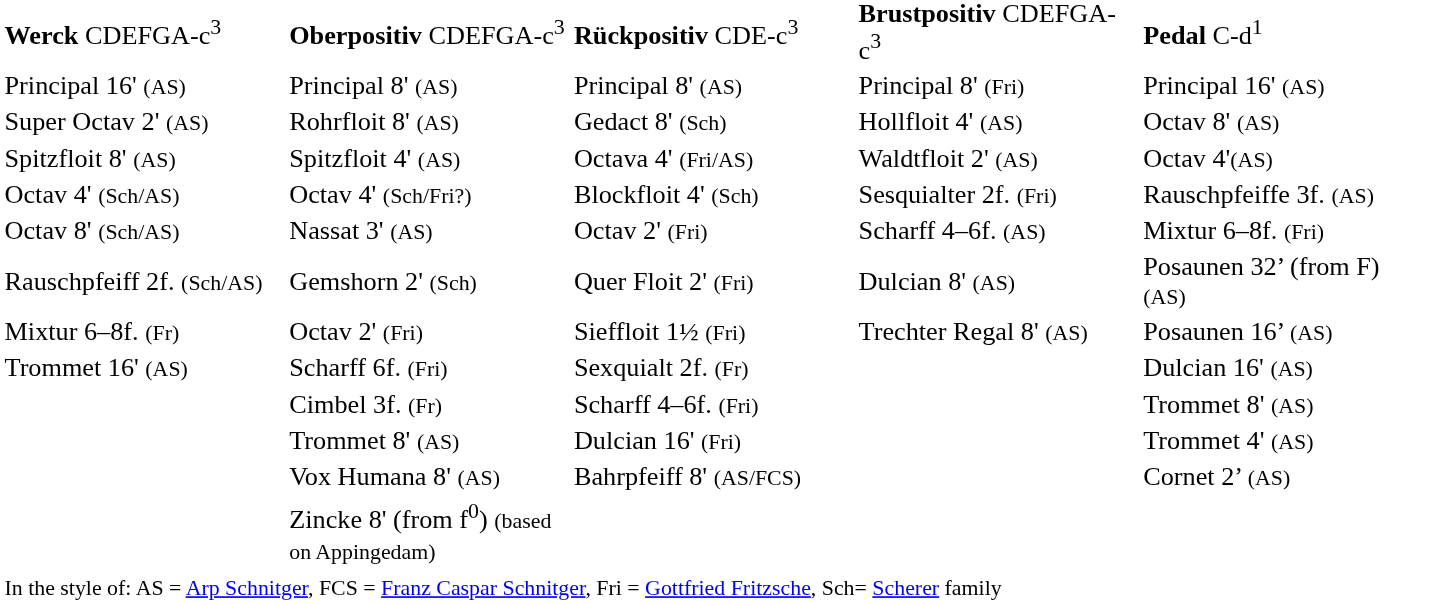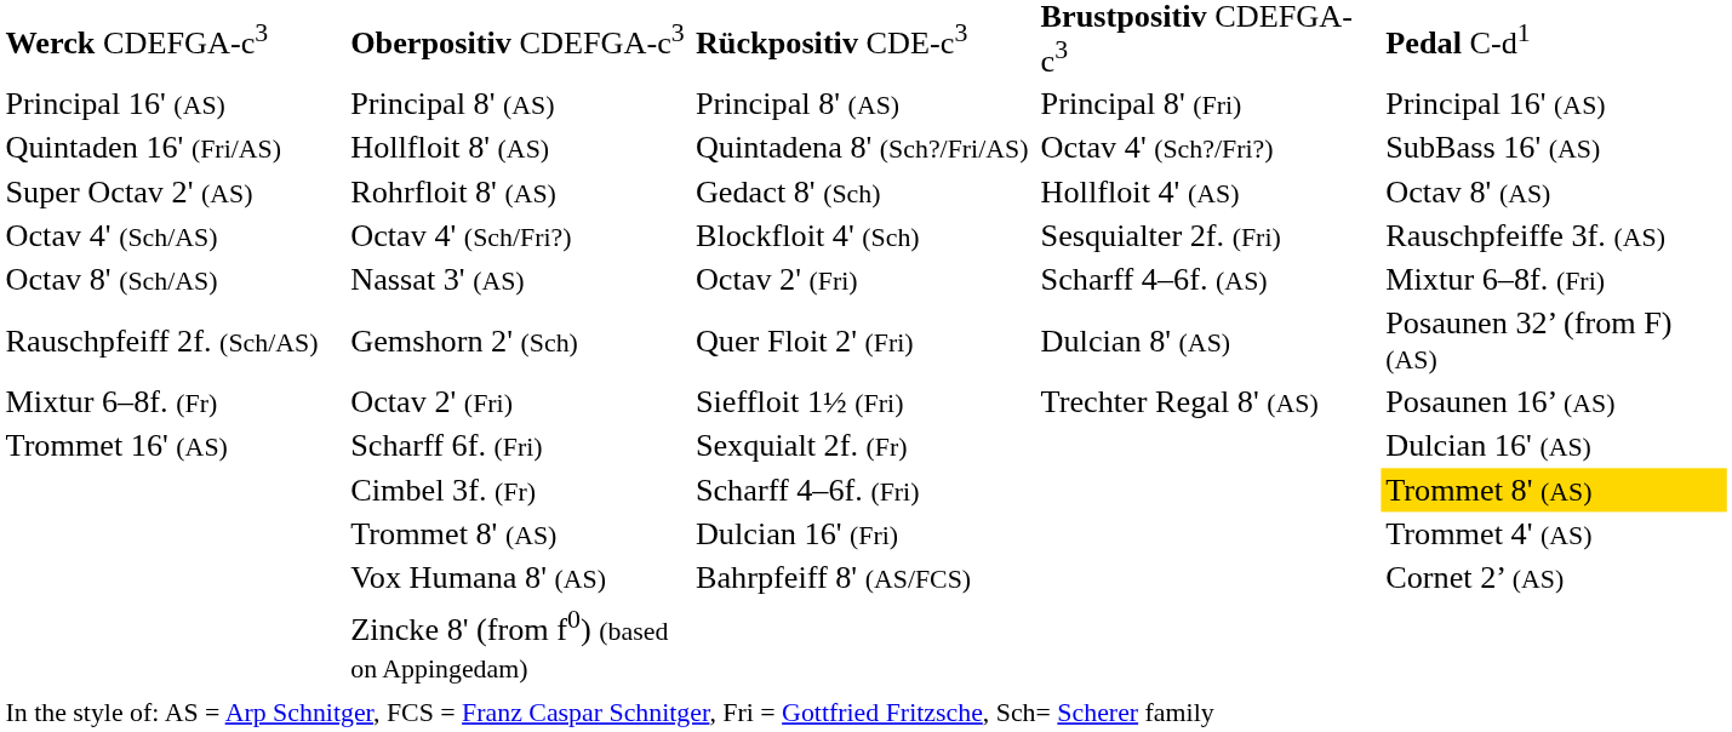 <table cellpadding="2" cellspacing="0" style="margin: 1em 0 1em 1em;">
 <tr>
 <td width="170"><strong>Werck</strong> CDEFGA-c<sup>3</sup></td>
 <td width="170"><strong>Oberpositiv</strong> CDEFGA-c<sup>3</sup></td>
 <td width="170"><strong>Rückpositiv</strong> CDE-c<sup>3</sup></td>
 <td width="170"><strong>Brustpositiv</strong> CDEFGA-c<sup>3</sup></td>
 <td width="170"><strong>Pedal</strong> C-d<sup>1</sup></td>
 </tr>
 <tr>
 <td>Principal 16' <small>(AS)</small></td>
 <td>Principal 8' <small>(AS)</small></td>
 <td>Principal 8' <small>(AS)</small></td>
 <td>Principal 8' <small>(Fri)</small></td>
 <td>Principal 16' <small>(AS)</small></td>
 </tr>
 <tr>
+<td>Quintaden 16' <small>(Fri/AS)</small></td>
+<td>Hollfloit 8' <small>(AS)</small></td>
+<td>Quintadena 8' <small>(Sch?/Fri/AS)</small></td>
+<td>Octav 4' <small>(Sch?/Fri?)</small></td>
+<td>SubBass 16' <small>(AS)</small></td>
+</tr>
+<tr>
 <td>Super Octav 2' <small>(AS)</small></td>
 <td>Rohrfloit 8' <small>(AS)</small></td>
 <td>Gedact 8' <small>(Sch)</small></td>
 <td>Hollfloit 4' <small>(AS)</small></td>
 <td>Octav 8' <small>(AS)</small></td>
-</tr>
-<tr>
-<td>Spitzfloit 8' <small>(AS)</small></td>
-<td>Spitzfloit 4' <small>(AS)</small></td>
-<td>Octava 4' <small>(Fri/AS)</small></td>
-<td>Waldtfloit 2' <small>(AS)</small></td>
-<td>Octav 4'<small>(AS)</small></td>
 </tr>
 <tr>
 <td>Octav 4' <small>(Sch/AS)</small></td>
 <td>Octav 4' <small>(Sch/Fri?)</small></td>
 <td>Blockfloit 4' <small>(Sch)</small></td>
 <td>Sesquialter 2f. <small>(Fri)</small></td>
 <td>Rauschpfeiffe 3f. <small>(AS)</small></td>
 </tr>
 <tr>
 <td>Octav 8' <small>(Sch/AS)</small></td>
 <td>Nassat 3' <small>(AS)</small></td>
 <td>Octav 2' <small>(Fri)</small></td>
 <td>Scharff 4–6f. <small>(AS)</small></td>
 <td>Mixtur 6–8f. <small>(Fri)</small></td>
 </tr>
 <tr>
 <td>Rauschpfeiff 2f. <small>(Sch/AS)</small></td>
 <td>Gemshorn 2' <small>(Sch)</small></td>
 <td>Quer Floit 2' <small>(Fri)</small></td>
 <td>Dulcian 8' <small>(AS)</small></td>
 <td>Posaunen 32’ (from F) <small>(AS)</small></td>
 </tr>
 <tr>
 <td>Mixtur 6–8f. <small>(Fr)</small></td>
 <td>Octav 2' <small>(Fri)</small></td>
 <td>Sieffloit 1½ <small>(Fri)</small></td>
 <td>Trechter Regal 8' <small>(AS)</small></td>
 <td>Posaunen 16’ <small>(AS)</small></td>
 </tr>
 <tr>
 <td>Trommet 16' <small>(AS)</small></td>
 <td>Scharff 6f. <small>(Fri)</small></td>
 <td>Sexquialt 2f. <small>(Fr)</small></td>
 <td></td>
 <td>Dulcian 16' <small>(AS)</small></td>
 </tr>
 <tr>
 <td></td>
 <td>Cimbel 3f. <small>(Fr)</small></td>
 <td>Scharff 4–6f. <small>(Fri)</small></td>
 <td></td>
-<td>Trommet 8' <small>(AS)</small></td>
+<td style="background: gold;">Trommet 8' <small>(AS)</small></td>
 </tr>
 <tr>
 <td></td>
 <td>Trommet 8' <small>(AS)</small></td>
 <td>Dulcian 16' <small>(Fri)</small></td>
 <td></td>
 <td>Trommet 4' <small>(AS)</small></td>
 </tr>
 <tr>
 <td></td>
 <td>Vox Humana 8' <small>(AS)</small></td>
 <td>Bahrpfeiff 8' <small>(AS/FCS)</small></td>
 <td></td>
 <td>Cornet 2’ <small>(AS)</small></td>
 </tr>
 <tr>
 <td></td>
 <td>Zincke 8' (from f<sup>0</sup>) <small>(based on Appingedam) </small></td>
 <td></td>
 </tr>
 <tr>
 <td colspan=4><small>In the style of: AS = <a href='#'>Arp Schnitger</a>, FCS = <a href='#'>Franz Caspar Schnitger</a>, Fri = <a href='#'>Gottfried Fritzsche</a>, Sch= <a href='#'>Scherer</a> family</small></td>
 </tr>
 </table>
